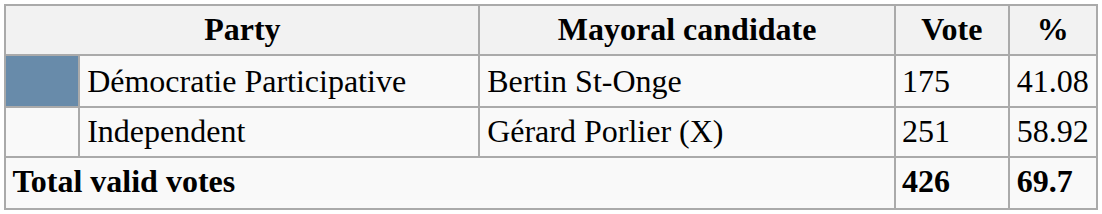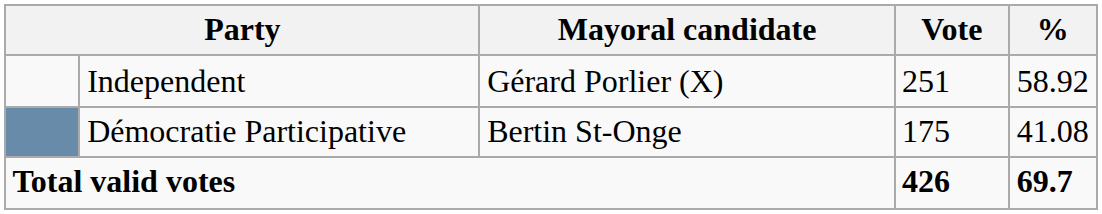 <table class="wikitable">
 <tr>
 <th bgcolor="#DDDDFF" width="230px" colspan="2">Party</th>
 <th bgcolor="#DDDDFF" width="200px">Mayoral candidate</th>
 <th bgcolor="#DDDDFF" width="50px">Vote</th>
 <th bgcolor="#DDDDFF" width="30px">%</th>
+</tr>
+<tr>
+<td> </td>
+<td>Independent</td>
+<td>Gérard Porlier (X)</td>
+<td>251</td>
+<td>58.92</td>
 </tr>
 <tr>
 <td bgcolor=#688BAA width="30px"> </td>
 <td>Démocratie Participative</td>
 <td>Bertin St-Onge</td>
 <td>175</td>
 <td>41.08</td>
 </tr>
 <tr>
-<td> </td>
-<td>Independent</td>
-<td>Gérard Porlier (X)</td>
-<td>251</td>
-<td>58.92</td>
-</tr>
-<tr>
 <td colspan="3"><strong>Total valid votes</strong></td>
 <td><strong>426</strong></td>
 <td><strong>69.7</strong></td>
 </tr>
 </table>
